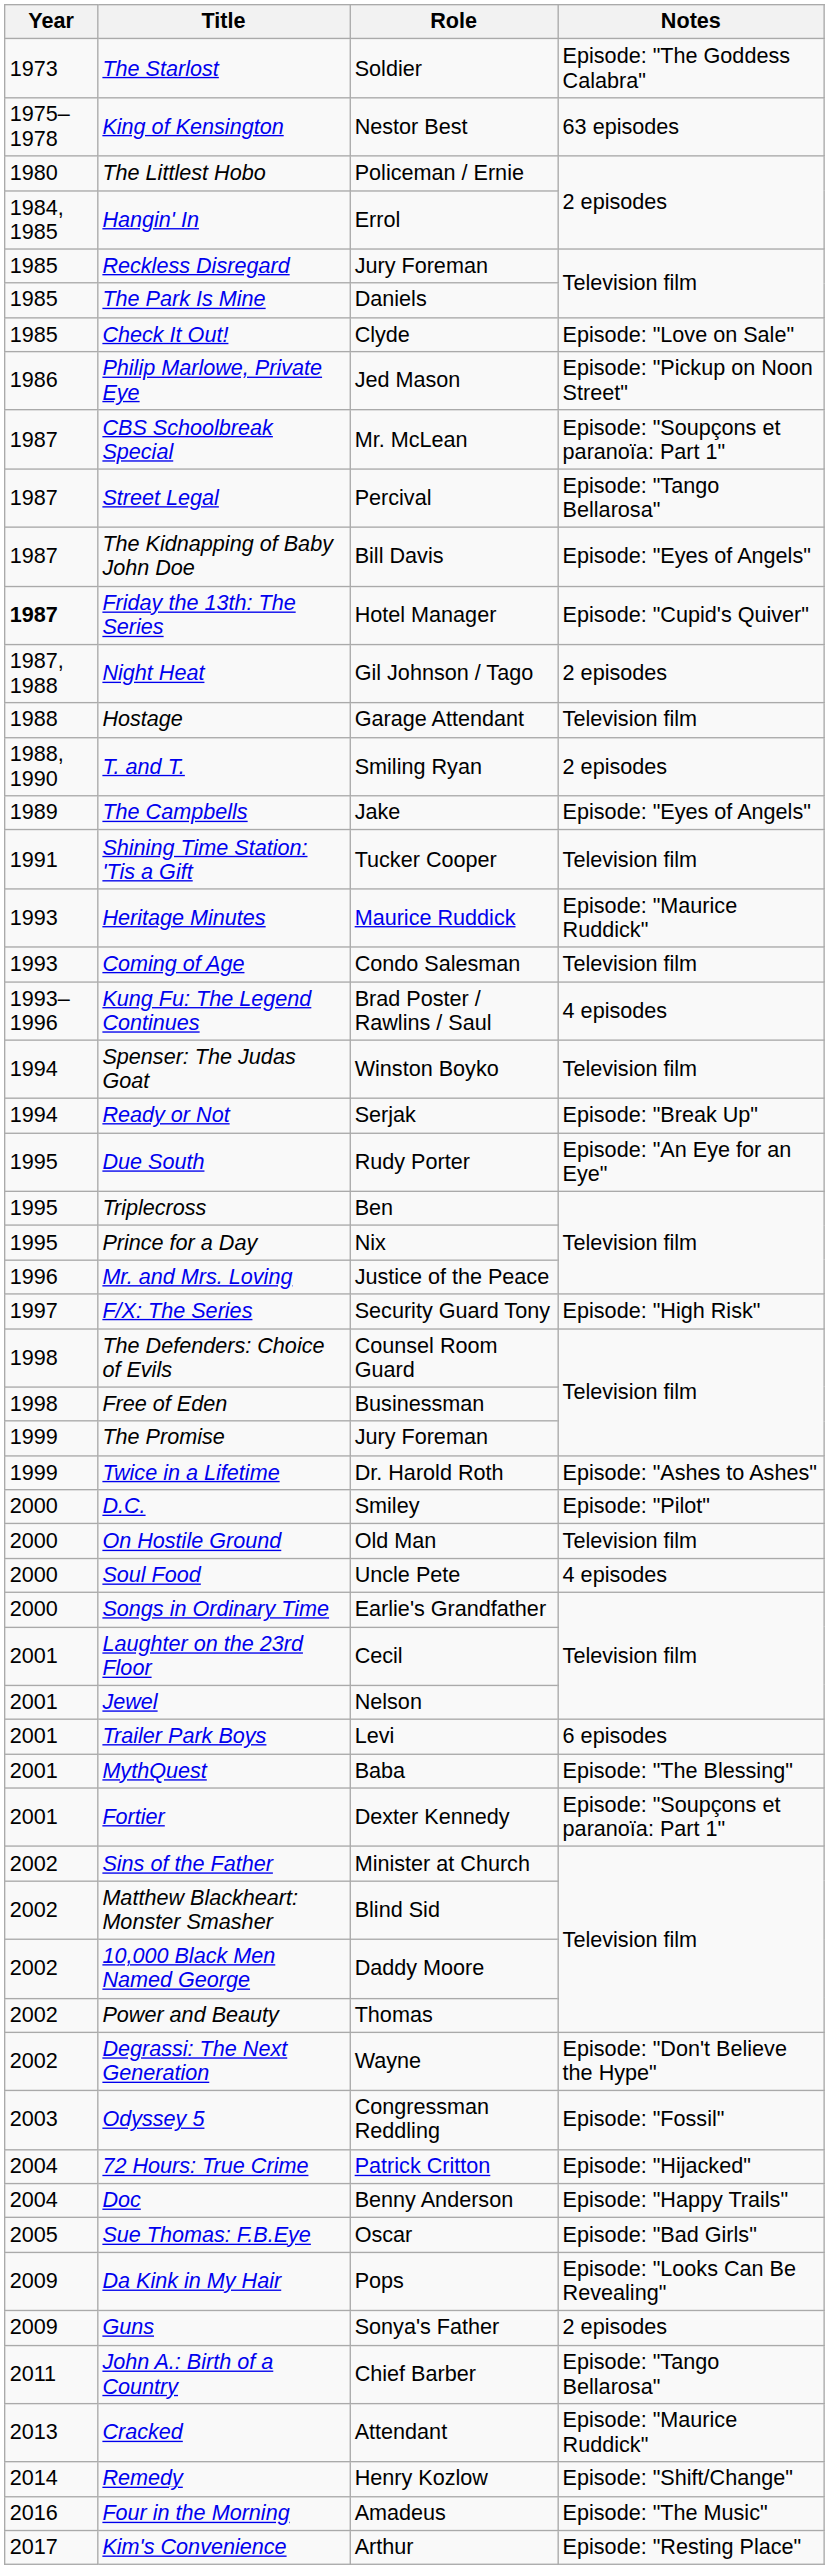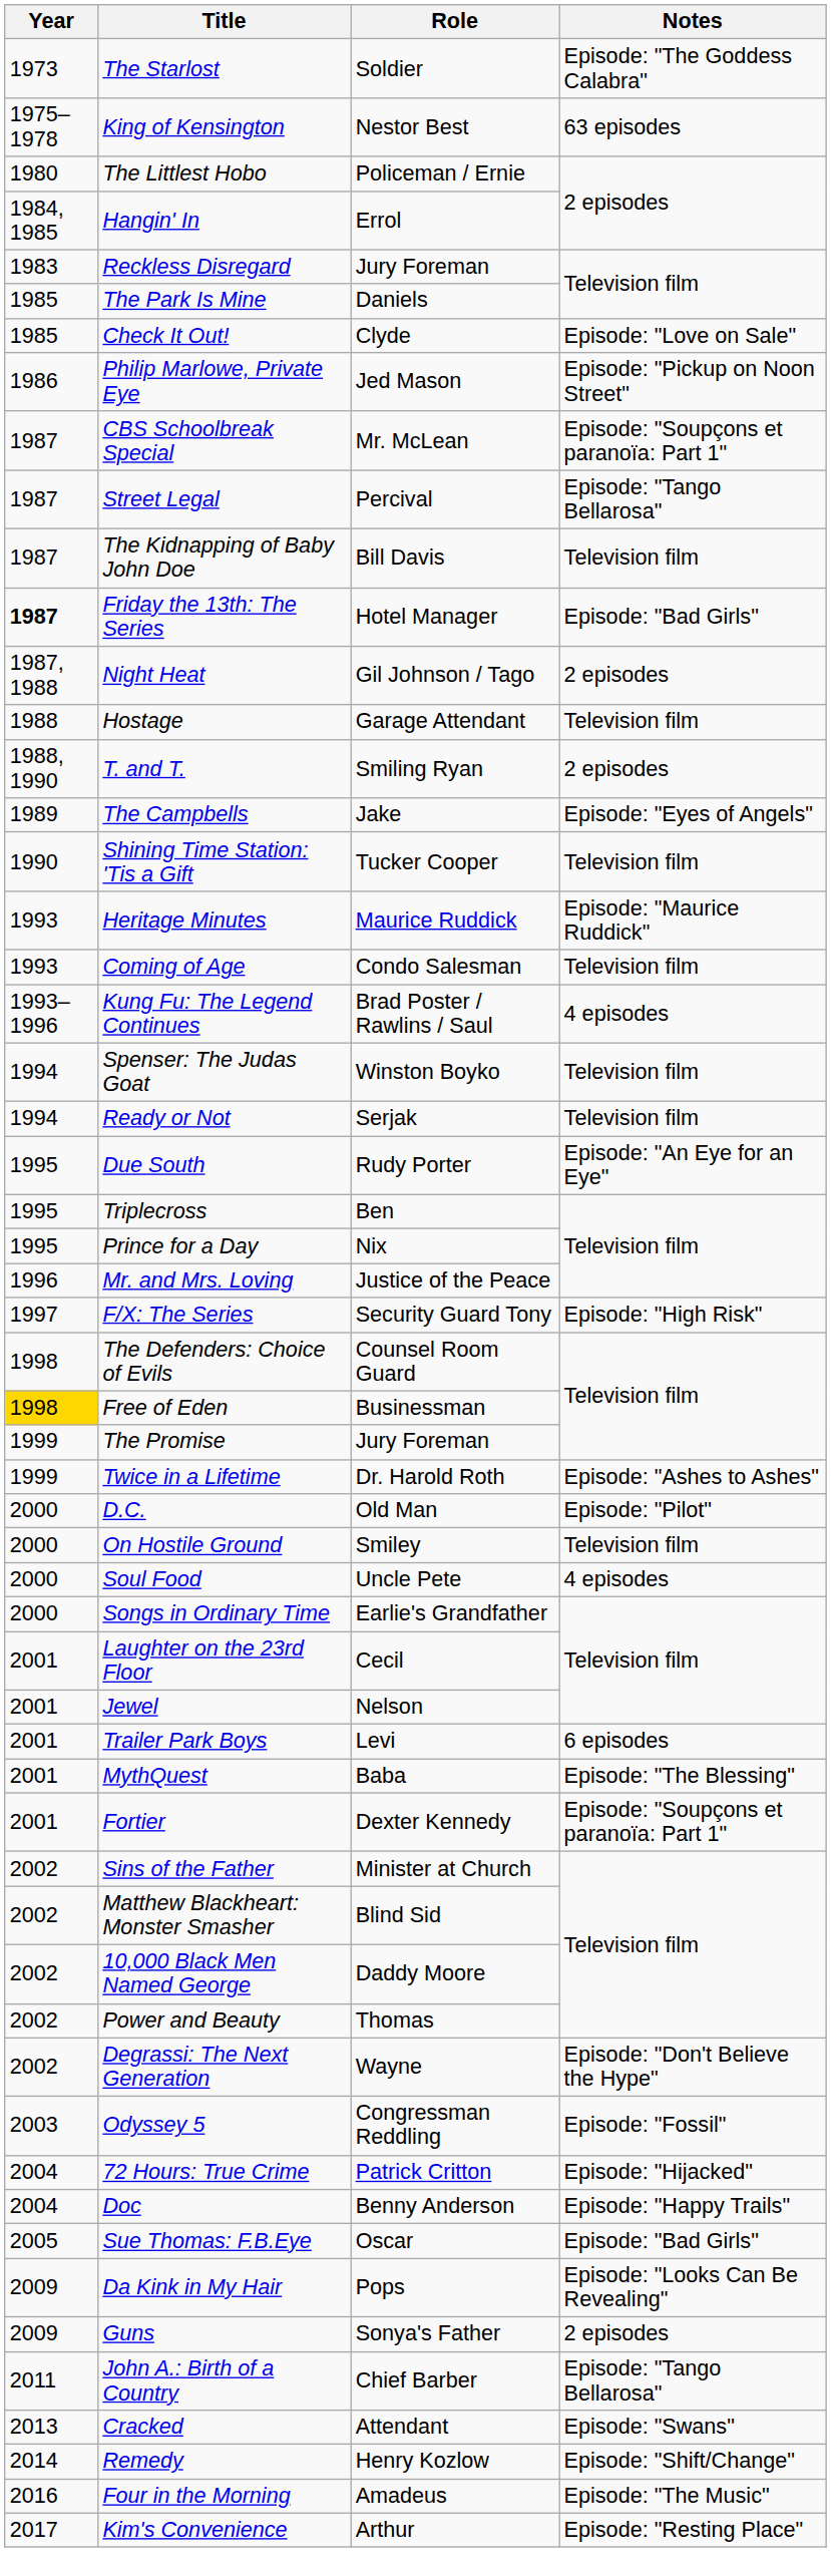 <table class="wikitable sortable">
 <tr>
 <th>Year</th>
 <th>Title</th>
 <th>Role</th>
 <th>Notes</th>
 </tr>
 <tr>
 <td>1973</td>
 <td data-sort-value="Starlost, The"><em><a href='#'>The Starlost</a></em></td>
 <td>Soldier</td>
 <td>Episode: "The Goddess Calabra"</td>
 </tr>
 <tr>
 <td>1975–1978</td>
 <td><em><a href='#'>King of Kensington</a></em></td>
 <td>Nestor Best</td>
 <td>63 episodes</td>
 </tr>
 <tr>
 <td>1980</td>
 <td data-sort-value="Littlest Hobo, The"><em>The Littlest Hobo</em></td>
 <td>Policeman / Ernie</td>
 <td rowspan="2">2 episodes</td>
 </tr>
 <tr>
 <td>1984, 1985</td>
 <td><em><a href='#'>Hangin' In</a></em></td>
 <td>Errol</td>
 </tr>
 <tr>
-<td>1985</td>
+<td>1983</td>
 <td><em><a href='#'>Reckless Disregard</a></em></td>
 <td>Jury Foreman</td>
 <td rowspan="2">Television film</td>
 </tr>
 <tr>
 <td>1985</td>
 <td data-sort-value="Park Is Mine, The"><a href='#'><em>The Park Is Mine</em></a></td>
 <td>Daniels</td>
 </tr>
 <tr>
 <td>1985</td>
 <td><a href='#'><em>Check It Out!</em></a></td>
 <td>Clyde</td>
 <td>Episode: "Love on Sale"</td>
 </tr>
 <tr>
 <td>1986</td>
 <td><em><a href='#'>Philip Marlowe, Private Eye</a></em></td>
 <td>Jed Mason</td>
 <td>Episode: "Pickup on Noon Street"</td>
 </tr>
 <tr>
 <td>1987</td>
 <td><em><a href='#'>CBS Schoolbreak Special</a></em></td>
 <td>Mr. McLean</td>
 <td>Episode: "Soupçons et paranoïa: Part 1"</td>
 </tr>
 <tr>
 <td>1987</td>
 <td><a href='#'><em>Street Legal</em></a></td>
 <td>Percival</td>
 <td>Episode: "Tango Bellarosa"</td>
 </tr>
 <tr>
 <td>1987</td>
 <td data-sort-value="Kidnapping of Baby John Doe, The"><em>The Kidnapping of Baby John Doe</em></td>
 <td>Bill Davis</td>
-<td>Episode: "Eyes of Angels"</td>
+<td>Television film</td>
 </tr>
 <tr>
 <td><strong>1987</strong></td>
 <td><em><a href='#'>Friday the 13th: The Series</a></em></td>
 <td>Hotel Manager</td>
-<td>Episode: "Cupid's Quiver"</td>
+<td>Episode: "Bad Girls"</td>
 </tr>
 <tr>
 <td>1987, 1988</td>
 <td><em><a href='#'>Night Heat</a></em></td>
 <td>Gil Johnson / Tago</td>
 <td>2 episodes</td>
 </tr>
 <tr>
 <td>1988</td>
 <td><em>Hostage</em></td>
 <td>Garage Attendant</td>
 <td>Television film</td>
 </tr>
 <tr>
 <td>1988, 1990</td>
 <td><em><a href='#'>T. and T.</a></em></td>
 <td>Smiling Ryan</td>
 <td>2 episodes</td>
 </tr>
 <tr>
 <td>1989</td>
 <td data-sort-value="Campbells, The"><em><a href='#'>The Campbells</a></em></td>
 <td>Jake</td>
 <td>Episode: "Eyes of Angels"</td>
 </tr>
 <tr>
-<td>1991</td>
+<td>1990</td>
 <td><em><a href='#'>Shining Time Station: 'Tis a Gift</a></em></td>
 <td>Tucker Cooper</td>
 <td>Television film</td>
 </tr>
 <tr>
 <td>1993</td>
 <td><em><a href='#'>Heritage Minutes</a></em></td>
 <td><a href='#'>Maurice Ruddick</a></td>
 <td>Episode: "Maurice Ruddick"</td>
 </tr>
 <tr>
 <td>1993</td>
 <td><em><a href='#'>Coming of Age</a></em></td>
 <td>Condo Salesman</td>
 <td>Television film</td>
 </tr>
 <tr>
 <td>1993–1996</td>
 <td><em><a href='#'>Kung Fu: The Legend Continues</a></em></td>
 <td>Brad Poster / Rawlins / Saul</td>
 <td>4 episodes</td>
 </tr>
 <tr>
 <td>1994</td>
 <td><em>Spenser: The Judas Goat</em></td>
 <td>Winston Boyko</td>
 <td>Television film</td>
 </tr>
 <tr>
 <td>1994</td>
 <td><a href='#'><em>Ready or Not</em></a></td>
 <td>Serjak</td>
-<td>Episode: "Break Up"</td>
+<td>Television film</td>
 </tr>
 <tr>
 <td>1995</td>
 <td><em><a href='#'>Due South</a></em></td>
 <td>Rudy Porter</td>
 <td>Episode: "An Eye for an Eye"</td>
 </tr>
 <tr>
 <td>1995</td>
 <td><em>Triplecross</em></td>
 <td>Ben</td>
 <td rowspan="3">Television film</td>
 </tr>
 <tr>
 <td>1995</td>
 <td><em>Prince for a Day</em></td>
 <td>Nix</td>
 </tr>
 <tr>
 <td>1996</td>
 <td><em><a href='#'>Mr. and Mrs. Loving</a></em></td>
 <td>Justice of the Peace</td>
 </tr>
 <tr>
 <td>1997</td>
 <td><em><a href='#'>F/X: The Series</a></em></td>
 <td>Security Guard Tony</td>
 <td>Episode: "High Risk"</td>
 </tr>
 <tr>
 <td>1998</td>
 <td data-sort-value="Defenders: Choice of Evils, The"><em>The Defenders: Choice of Evils</em></td>
 <td>Counsel Room Guard</td>
 <td rowspan="3">Television film</td>
 </tr>
 <tr>
-<td>1998</td>
+<td style="background: gold;">1998</td>
 <td><em>Free of Eden</em></td>
 <td>Businessman</td>
 </tr>
 <tr>
 <td>1999</td>
 <td data-sort-value="Promise, The"><em>The Promise</em></td>
 <td>Jury Foreman</td>
 </tr>
 <tr>
 <td>1999</td>
 <td><a href='#'><em>Twice in a Lifetime</em></a></td>
 <td>Dr. Harold Roth</td>
 <td>Episode: "Ashes to Ashes"</td>
 </tr>
 <tr>
 <td>2000</td>
 <td><a href='#'><em>D.C.</em></a></td>
-<td>Smiley</td>
+<td>Old Man</td>
 <td>Episode: "Pilot"</td>
 </tr>
 <tr>
 <td>2000</td>
 <td><em><a href='#'>On Hostile Ground</a></em></td>
-<td>Old Man</td>
+<td>Smiley</td>
 <td>Television film</td>
 </tr>
 <tr>
 <td>2000</td>
 <td><a href='#'><em>Soul Food</em></a></td>
 <td>Uncle Pete</td>
 <td>4 episodes</td>
 </tr>
 <tr>
 <td>2000</td>
 <td><a href='#'><em>Songs in Ordinary Time</em></a></td>
 <td>Earlie's Grandfather</td>
 <td rowspan="3">Television film</td>
 </tr>
 <tr>
 <td>2001</td>
 <td><em><a href='#'>Laughter on the 23rd Floor</a></em></td>
 <td>Cecil</td>
 </tr>
 <tr>
 <td>2001</td>
 <td><a href='#'><em>Jewel</em></a></td>
 <td>Nelson</td>
 </tr>
 <tr>
 <td>2001</td>
 <td><em><a href='#'>Trailer Park Boys</a></em></td>
 <td>Levi</td>
 <td>6 episodes</td>
 </tr>
 <tr>
 <td>2001</td>
 <td><em><a href='#'>MythQuest</a></em></td>
 <td>Baba</td>
 <td>Episode: "The Blessing"</td>
 </tr>
 <tr>
 <td>2001</td>
 <td><a href='#'><em>Fortier</em></a></td>
 <td>Dexter Kennedy</td>
 <td>Episode: "Soupçons et paranoïa: Part 1"</td>
 </tr>
 <tr>
 <td>2002</td>
 <td><a href='#'><em>Sins of the Father</em></a></td>
 <td>Minister at Church</td>
 <td rowspan="4">Television film</td>
 </tr>
 <tr>
 <td>2002</td>
 <td><em>Matthew Blackheart: Monster Smasher</em></td>
 <td>Blind Sid</td>
 </tr>
 <tr>
 <td>2002</td>
 <td><em><a href='#'>10,000 Black Men Named George</a></em></td>
 <td>Daddy Moore</td>
 </tr>
 <tr>
 <td>2002</td>
 <td><em>Power and Beauty</em></td>
 <td>Thomas</td>
 </tr>
 <tr>
 <td>2002</td>
 <td><em><a href='#'>Degrassi: The Next Generation</a></em></td>
 <td>Wayne</td>
 <td>Episode: "Don't Believe the Hype"</td>
 </tr>
 <tr>
 <td>2003</td>
 <td><em><a href='#'>Odyssey 5</a></em></td>
 <td>Congressman Reddling</td>
 <td>Episode: "Fossil"</td>
 </tr>
 <tr>
 <td>2004</td>
 <td><em><a href='#'>72 Hours: True Crime</a></em></td>
 <td><a href='#'>Patrick Critton</a></td>
 <td>Episode: "Hijacked"</td>
 </tr>
 <tr>
 <td>2004</td>
 <td><a href='#'><em>Doc</em></a></td>
 <td>Benny Anderson</td>
 <td>Episode: "Happy Trails"</td>
 </tr>
 <tr>
 <td>2005</td>
 <td><em><a href='#'>Sue Thomas: F.B.Eye</a></em></td>
 <td>Oscar</td>
 <td>Episode: "Bad Girls"</td>
 </tr>
 <tr>
 <td>2009</td>
 <td><a href='#'><em>Da Kink in My Hair</em></a></td>
 <td>Pops</td>
 <td>Episode: "Looks Can Be Revealing"</td>
 </tr>
 <tr>
 <td>2009</td>
 <td><a href='#'><em>Guns</em></a></td>
 <td>Sonya's Father</td>
 <td>2 episodes</td>
 </tr>
 <tr>
 <td>2011</td>
 <td><em><a href='#'>John A.: Birth of a Country</a></em></td>
 <td>Chief Barber</td>
 <td>Episode: "Tango Bellarosa"</td>
 </tr>
 <tr>
 <td>2013</td>
 <td><a href='#'><em>Cracked</em></a></td>
 <td>Attendant</td>
-<td>Episode: "Maurice Ruddick"</td>
+<td>Episode: "Swans"</td>
 </tr>
 <tr>
 <td>2014</td>
 <td><a href='#'><em>Remedy</em></a></td>
 <td>Henry Kozlow</td>
 <td>Episode: "Shift/Change"</td>
 </tr>
 <tr>
 <td>2016</td>
 <td><a href='#'><em>Four in the Morning</em></a></td>
 <td>Amadeus</td>
 <td>Episode: "The Music"</td>
 </tr>
 <tr>
 <td>2017</td>
 <td><em><a href='#'>Kim's Convenience</a></em></td>
 <td>Arthur</td>
 <td>Episode: "Resting Place"</td>
 </tr>
 </table>
